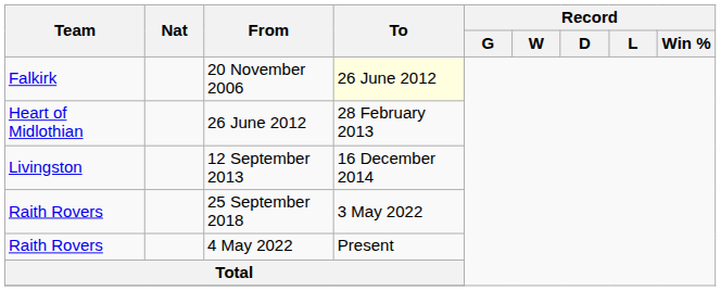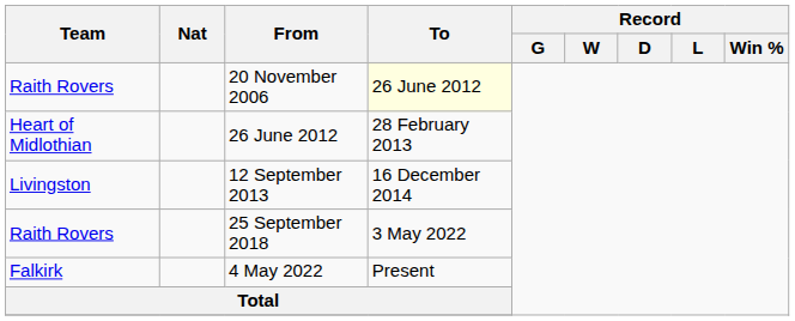 <table class="wikitable" style="text-align: center">
 <tr>
 <th rowspan="2!" style="width:130px;">Team</th>
 <th rowspan="2!" style="width:50px;">Nat</th>
 <th rowspan="2!" style="width:120px;">From</th>
 <th rowspan="2!" style="width:120px;">To</th>
 <th colspan=5>Record</th>
 </tr>
 <tr>
 <th width=40>G</th>
 <th width=40>W</th>
 <th width=40>D</th>
 <th width=40>L</th>
 <th width=50>Win %</th>
 </tr>
 <tr>
-<td align=left><a href='#'>Falkirk</a></td>
+<td align=left><a href='#'>Raith Rovers</a></td>
 <td></td>
 <td align=left>20 November 2006</td>
 <td align=left style="background: lightyellow;">26 June 2012<br></td>
 </tr>
 <tr>
 <td align=left><a href='#'>Heart of Midlothian</a></td>
 <td></td>
 <td align=left>26 June 2012</td>
 <td align=left>28 February 2013<br></td>
 </tr>
 <tr>
 <td align=left><a href='#'>Livingston</a></td>
 <td></td>
 <td align=left>12 September 2013</td>
 <td align=left>16 December 2014<br></td>
 </tr>
 <tr>
 <td align=left><a href='#'>Raith Rovers</a></td>
 <td></td>
 <td align=left>25 September 2018</td>
 <td align=left>3 May 2022<br></td>
 </tr>
 <tr>
-<td align=left><a href='#'>Raith Rovers</a></td>
+<td align=left><a href='#'>Falkirk</a></td>
 <td></td>
 <td align=left>4 May 2022</td>
 <td align=left>Present<br></td>
 </tr>
 <tr>
 <th colspan="4">Total<br></th>
 </tr>
 <tr>
 </tr>
 </table>
